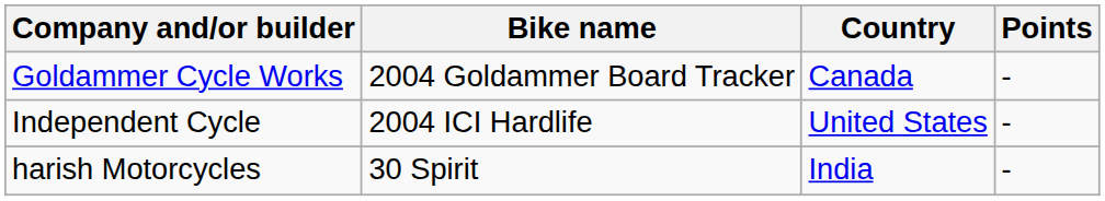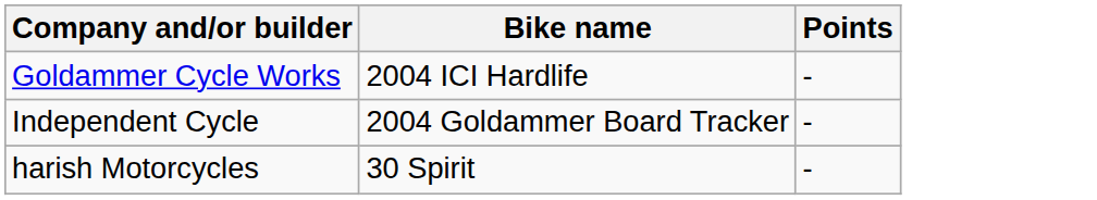 <table class="wikitable" border="1">
 <tr>
 <th>Company and/or builder</th>
 <th>Bike name</th>
-<th>Country</th>
 <th>Points</th>
 </tr>
 <tr>
 <td><a href='#'>Goldammer Cycle Works</a></td>
-<td>2004 Goldammer Board Tracker</td>
-<td><a href='#'>Canada</a></td>
+<td>2004 ICI Hardlife</td>
 <td>-</td>
 </tr>
 <tr>
 <td>Independent Cycle</td>
-<td>2004 ICI Hardlife</td>
-<td><a href='#'>United States</a></td>
+<td>2004 Goldammer Board Tracker</td>
 <td>-</td>
 </tr>
 <tr>
 <td>harish Motorcycles</td>
 <td>30 Spirit</td>
-<td><a href='#'>India</a></td>
 <td>-</td>
 </tr>
 </table>
